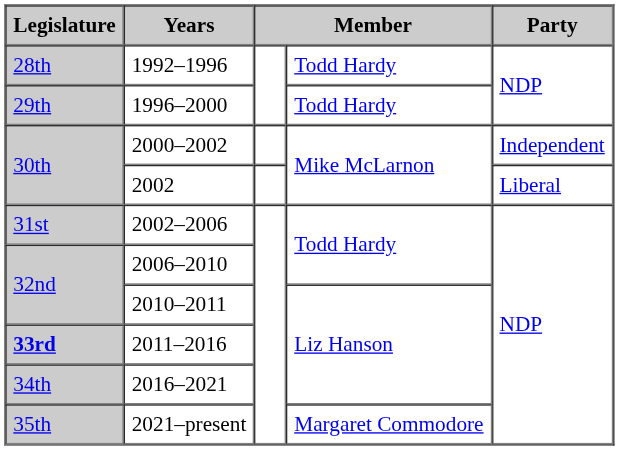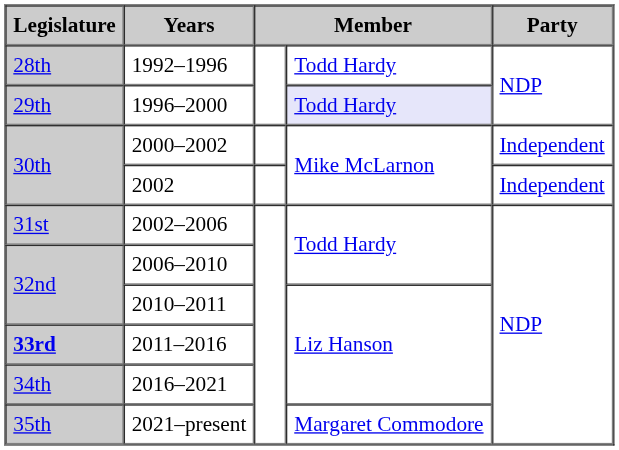 <table border=1 cellpadding=5 cellspacing=0>
 <tr bgcolor="CCCCCC">
 <th>Legislature</th>
 <th>Years</th>
 <th colspan="2">Member</th>
 <th>Party</th>
 </tr>
 <tr>
 <td bgcolor="CCCCCC"><a href='#'>28th</a></td>
 <td>1992–1996</td>
 <td rowspan="2" >   </td>
 <td rowspan="1"><a href='#'>Todd Hardy</a></td>
 <td rowspan="2"><a href='#'>NDP</a></td>
 </tr>
 <tr>
 <td bgcolor="CCCCCC"><a href='#'>29th</a></td>
 <td>1996–2000</td>
-<td rowspan="1"><a href='#'>Todd Hardy</a></td>
+<td rowspan="1" style="background: lavender;"><a href='#'>Todd Hardy</a></td>
 </tr>
 <tr>
 <td rowspan="2" bgcolor="CCCCCC"><a href='#'>30th</a></td>
 <td>2000–2002</td>
 <td rowspan="1" >   </td>
 <td rowspan="2"><a href='#'>Mike McLarnon</a></td>
 <td rowspan="1"><a href='#'>Independent</a></td>
 </tr>
 <tr>
 <td>2002</td>
 <td rowspan="1" >   </td>
-<td rowspan="1"><a href='#'>Liberal</a></td>
+<td rowspan="1"><a href='#'>Independent</a></td>
 </tr>
 <tr>
 <td bgcolor="CCCCCC"><a href='#'>31st</a></td>
 <td>2002–2006</td>
 <td rowspan="6" >   </td>
 <td rowspan="2"><a href='#'>Todd Hardy</a></td>
 <td rowspan="6"><a href='#'>NDP</a></td>
 </tr>
 <tr>
 <td bgcolor="CCCCCC" rowspan="2"><a href='#'>32nd</a></td>
 <td>2006–2010</td>
 </tr>
 <tr>
 <td>2010–2011</td>
 <td rowspan=3><a href='#'>Liz Hanson</a></td>
 </tr>
 <tr>
 <td bgcolor="CCCCCC"><strong><a href='#'>33rd</a></strong></td>
 <td>2011–2016</td>
 </tr>
 <tr>
 <td bgcolor="CCCCCC"><a href='#'>34th</a></td>
 <td>2016–2021</td>
 </tr>
 <tr>
 <td bgcolor="CCCCCC"><a href='#'>35th</a></td>
 <td>2021–present</td>
 <td rowspan="1"><a href='#'>Margaret Commodore</a></td>
 </tr>
 </table>
